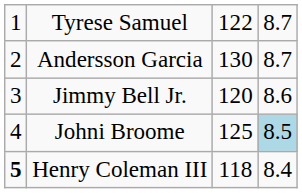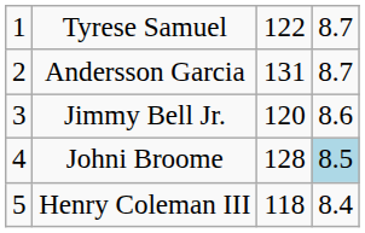 <table class="wikitable sortable" style="text-align:center">
 <tr>
 <td>1</td>
 <td>Tyrese Samuel</td>
 <td>122</td>
 <td>8.7</td>
 </tr>
 <tr>
 <td>2</td>
 <td>Andersson Garcia</td>
-<td>130</td>
+<td>131</td>
 <td>8.7</td>
 </tr>
 <tr>
 <td>3</td>
 <td>Jimmy Bell Jr.</td>
 <td>120</td>
 <td>8.6</td>
 </tr>
 <tr>
 <td>4</td>
 <td>Johni Broome</td>
-<td>125</td>
+<td>128</td>
 <td style="background: lightblue;">8.5</td>
 </tr>
 <tr>
-<td><strong>5</strong></td>
+<td>5</td>
 <td>Henry Coleman III</td>
 <td>118</td>
 <td>8.4</td>
 </tr>
 </table>
